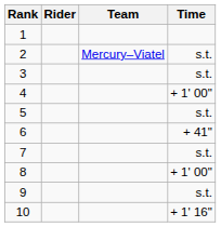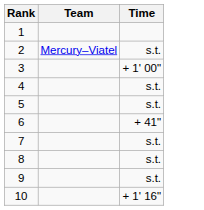 <table class="wikitable">
 <tr>
 <th scope="col">Rank</th>
-<th scope="col">Rider</th>
 <th scope="col">Team</th>
 <th scope="col">Time</th>
 </tr>
 <tr>
 <td style="text-align:center;">1</td>
 <td></td>
-<td></td>
 <td style="text-align:right;"></td>
 </tr>
 <tr>
 <td style="text-align:center;">2</td>
-<td></td>
 <td><a href='#'>Mercury–Viatel</a></td>
 <td style="text-align:right;">s.t.</td>
 </tr>
 <tr>
 <td style="text-align:center;">3</td>
 <td></td>
+<td style="text-align:right;">+ 1' 00"</td>
+</tr>
+<tr>
+<td style="text-align:center;">4</td>
 <td></td>
 <td style="text-align:right;">s.t.</td>
 </tr>
 <tr>
-<td style="text-align:center;">4</td>
-<td></td>
-<td></td>
-<td style="text-align:right;">+ 1' 00"</td>
-</tr>
-<tr>
 <td style="text-align:center;">5</td>
-<td></td>
 <td></td>
 <td style="text-align:right;">s.t.</td>
 </tr>
 <tr>
 <td style="text-align:center;">6</td>
 <td></td>
-<td></td>
 <td style="text-align:right;">+ 41"</td>
 </tr>
 <tr>
 <td style="text-align:center;">7</td>
-<td></td>
 <td></td>
 <td style="text-align:right;">s.t.</td>
 </tr>
 <tr>
 <td style="text-align:center;">8</td>
 <td></td>
-<td></td>
-<td style="text-align:right;">+ 1' 00"</td>
+<td style="text-align:right;">s.t.</td>
 </tr>
 <tr>
 <td style="text-align:center;">9</td>
-<td></td>
 <td></td>
 <td style="text-align:right;">s.t.</td>
 </tr>
 <tr>
 <td style="text-align:center;">10</td>
 <td></td>
-<td></td>
 <td style="text-align:right;">+ 1' 16"</td>
 </tr>
 </table>
